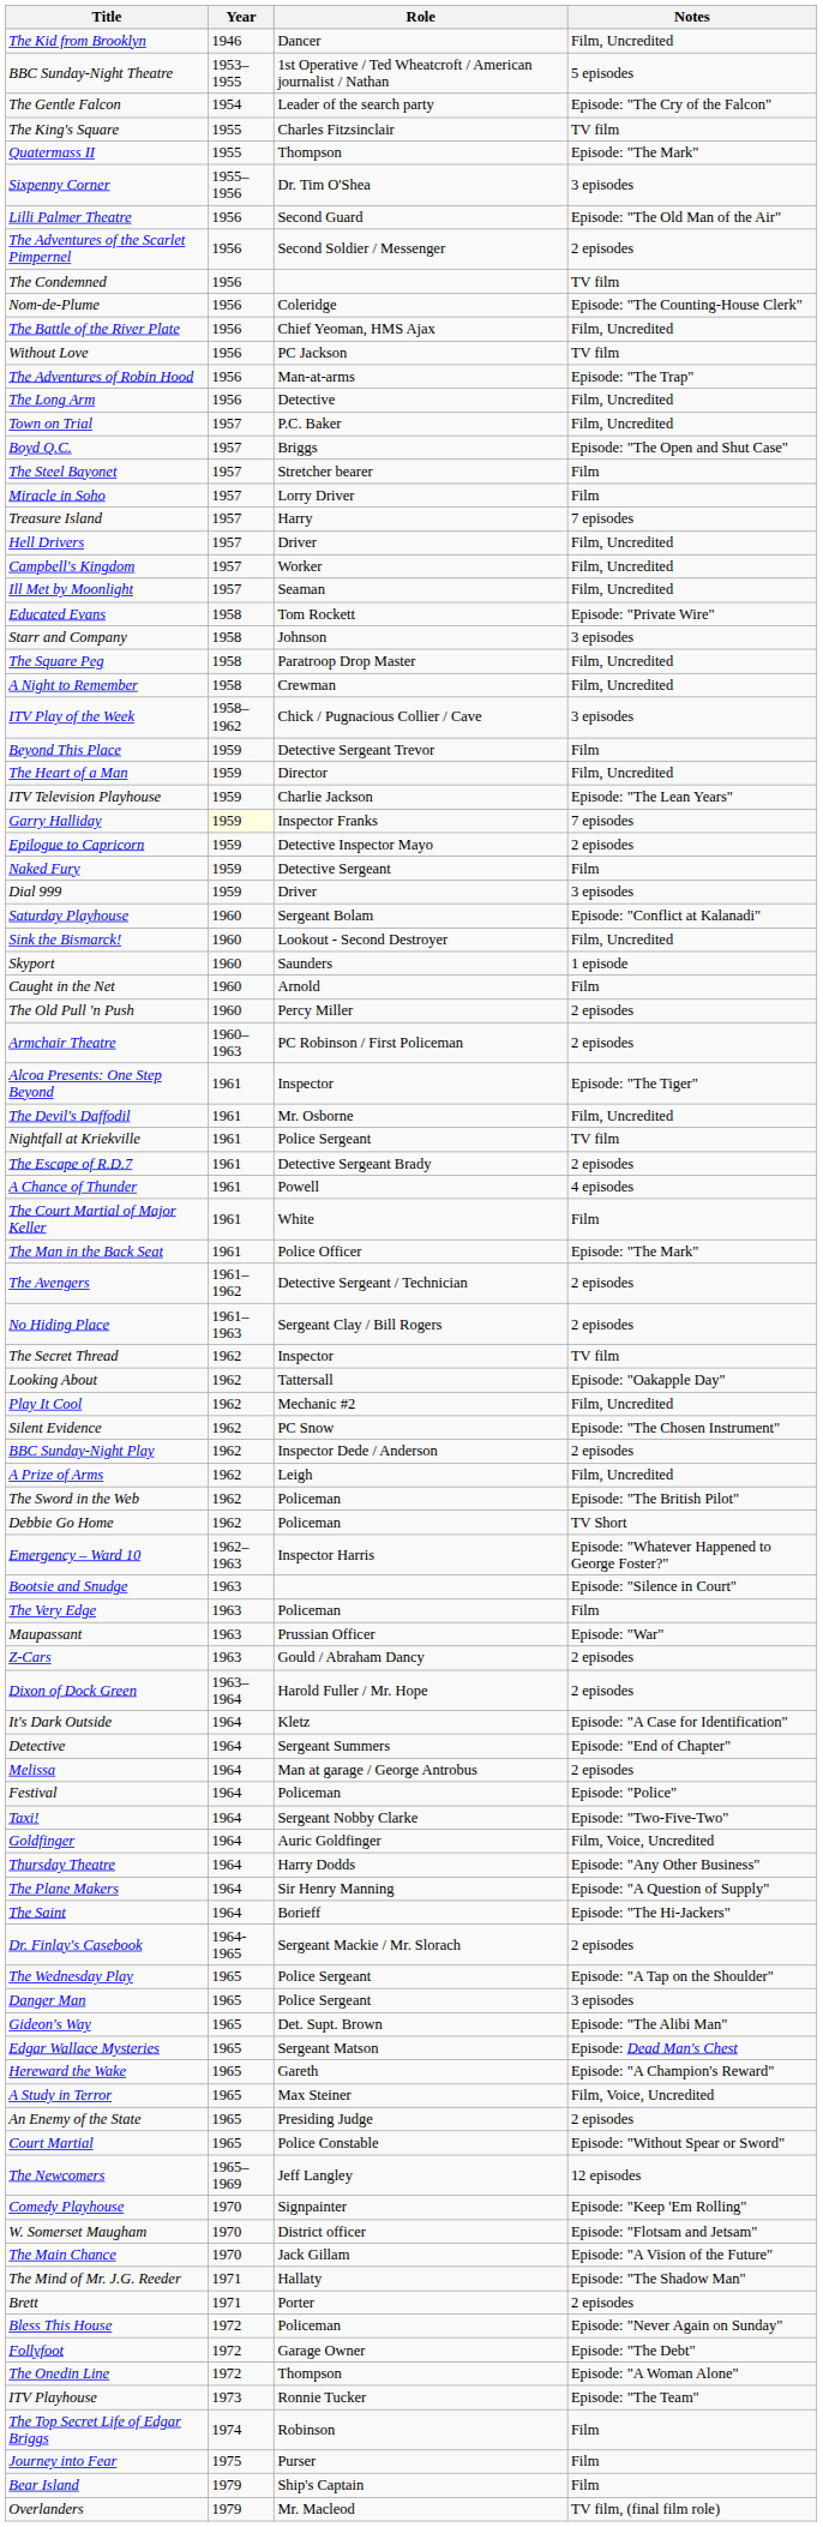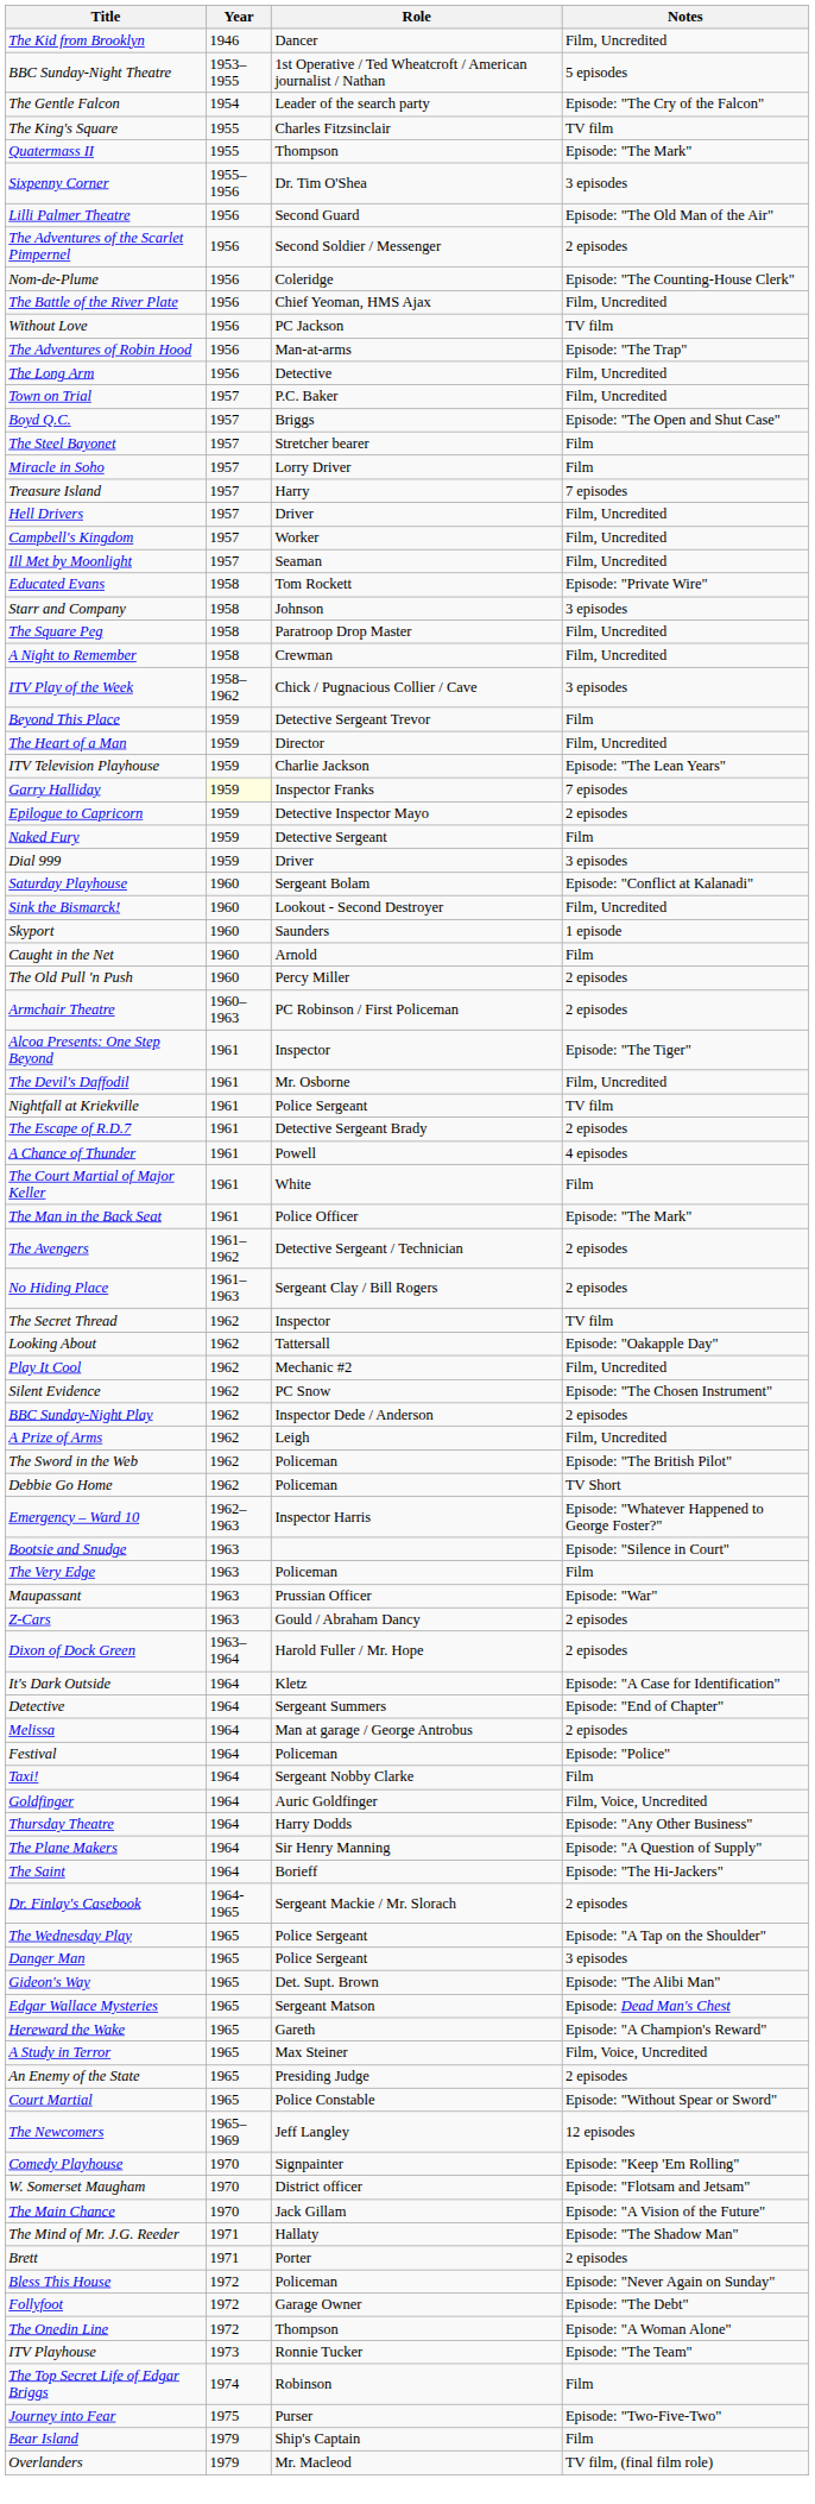 <table class="wikitable">
 <tr style="background:#ccc; text-align:center;">
 <th>Title</th>
 <th>Year</th>
 <th>Role</th>
 <th>Notes</th>
 </tr>
 <tr>
 <td><em><a href='#'>The Kid from Brooklyn</a></em></td>
 <td>1946</td>
 <td>Dancer</td>
 <td>Film, Uncredited</td>
 </tr>
 <tr>
 <td><em>BBC Sunday-Night Theatre</em></td>
 <td>1953–1955</td>
 <td>1st Operative / Ted Wheatcroft / American journalist / Nathan</td>
 <td>5 episodes</td>
 </tr>
 <tr>
 <td><em>The Gentle Falcon</em></td>
 <td>1954</td>
 <td>Leader of the search party</td>
 <td>Episode: "The Cry of the Falcon"</td>
 </tr>
 <tr>
 <td><em>The King's Square</em></td>
 <td>1955</td>
 <td>Charles Fitzsinclair</td>
 <td>TV film</td>
 </tr>
 <tr>
 <td><em><a href='#'>Quatermass II</a></em></td>
 <td>1955</td>
 <td>Thompson</td>
 <td>Episode: "The Mark"</td>
 </tr>
 <tr>
 <td><em><a href='#'>Sixpenny Corner</a></em></td>
 <td>1955–1956</td>
 <td>Dr. Tim O'Shea</td>
 <td>3 episodes</td>
 </tr>
 <tr>
 <td><em><a href='#'>Lilli Palmer Theatre</a></em></td>
 <td>1956</td>
 <td>Second Guard</td>
 <td>Episode: "The Old Man of the Air"</td>
 </tr>
 <tr>
 <td><em><a href='#'>The Adventures of the Scarlet Pimpernel</a></em></td>
 <td>1956</td>
 <td>Second Soldier / Messenger</td>
 <td>2 episodes</td>
-</tr>
-<tr>
-<td><em>The Condemned</em></td>
-<td>1956</td>
-<td></td>
-<td>TV film</td>
 </tr>
 <tr>
 <td><em>Nom-de-Plume</em></td>
 <td>1956</td>
 <td>Coleridge</td>
 <td>Episode: "The Counting-House Clerk"</td>
 </tr>
 <tr>
 <td><em><a href='#'>The Battle of the River Plate</a></em></td>
 <td>1956</td>
 <td>Chief Yeoman, HMS Ajax</td>
 <td>Film, Uncredited</td>
 </tr>
 <tr>
 <td><em>Without Love</em></td>
 <td>1956</td>
 <td>PC Jackson</td>
 <td>TV film</td>
 </tr>
 <tr>
 <td><em><a href='#'>The Adventures of Robin Hood</a></em></td>
 <td>1956</td>
 <td>Man-at-arms</td>
 <td>Episode: "The Trap"</td>
 </tr>
 <tr>
 <td><em><a href='#'>The Long Arm</a></em></td>
 <td>1956</td>
 <td>Detective</td>
 <td>Film, Uncredited</td>
 </tr>
 <tr>
 <td><em><a href='#'>Town on Trial</a></em></td>
 <td>1957</td>
 <td>P.C. Baker</td>
 <td>Film, Uncredited</td>
 </tr>
 <tr>
 <td><em><a href='#'>Boyd Q.C.</a></em></td>
 <td>1957</td>
 <td>Briggs</td>
 <td>Episode: "The Open and Shut Case"</td>
 </tr>
 <tr>
 <td><em><a href='#'>The Steel Bayonet</a></em></td>
 <td>1957</td>
 <td>Stretcher bearer</td>
 <td>Film</td>
 </tr>
 <tr>
 <td><em><a href='#'>Miracle in Soho</a></em></td>
 <td>1957</td>
 <td>Lorry Driver</td>
 <td>Film</td>
 </tr>
 <tr>
 <td><em>Treasure Island</em></td>
 <td>1957</td>
 <td>Harry</td>
 <td>7 episodes</td>
 </tr>
 <tr>
 <td><em><a href='#'>Hell Drivers</a></em></td>
 <td>1957</td>
 <td>Driver</td>
 <td>Film, Uncredited</td>
 </tr>
 <tr>
 <td><em><a href='#'>Campbell's Kingdom</a></em></td>
 <td>1957</td>
 <td>Worker</td>
 <td>Film, Uncredited</td>
 </tr>
 <tr>
 <td><em><a href='#'>Ill Met by Moonlight</a></em></td>
 <td>1957</td>
 <td>Seaman</td>
 <td>Film, Uncredited</td>
 </tr>
 <tr>
 <td><em><a href='#'>Educated Evans</a></em></td>
 <td>1958</td>
 <td>Tom Rockett</td>
 <td>Episode: "Private Wire"</td>
 </tr>
 <tr>
 <td><em>Starr and Company</em></td>
 <td>1958</td>
 <td>Johnson</td>
 <td>3 episodes</td>
 </tr>
 <tr>
 <td><em><a href='#'>The Square Peg</a></em></td>
 <td>1958</td>
 <td>Paratroop Drop Master</td>
 <td>Film, Uncredited</td>
 </tr>
 <tr>
 <td><em><a href='#'>A Night to Remember</a></em></td>
 <td>1958</td>
 <td>Crewman</td>
 <td>Film, Uncredited</td>
 </tr>
 <tr>
 <td><em><a href='#'>ITV Play of the Week</a></em></td>
 <td>1958–1962</td>
 <td>Chick / Pugnacious Collier / Cave</td>
 <td>3 episodes</td>
 </tr>
 <tr>
 <td><em><a href='#'>Beyond This Place</a></em></td>
 <td>1959</td>
 <td>Detective Sergeant Trevor</td>
 <td>Film</td>
 </tr>
 <tr>
 <td><em><a href='#'>The Heart of a Man</a></em></td>
 <td>1959</td>
 <td>Director</td>
 <td>Film, Uncredited</td>
 </tr>
 <tr>
 <td><em>ITV Television Playhouse</em></td>
 <td>1959</td>
 <td>Charlie Jackson</td>
 <td>Episode: "The Lean Years"</td>
 </tr>
 <tr>
 <td><em><a href='#'>Garry Halliday</a></em></td>
 <td style="background: lightyellow;">1959</td>
 <td>Inspector Franks</td>
 <td>7 episodes</td>
 </tr>
 <tr>
 <td><em><a href='#'>Epilogue to Capricorn</a></em></td>
 <td>1959</td>
 <td>Detective Inspector Mayo</td>
 <td>2 episodes</td>
 </tr>
 <tr>
 <td><em><a href='#'>Naked Fury</a></em></td>
 <td>1959</td>
 <td>Detective Sergeant</td>
 <td>Film</td>
 </tr>
 <tr>
 <td><em>Dial 999</em></td>
 <td>1959</td>
 <td>Driver</td>
 <td>3 episodes</td>
 </tr>
 <tr>
 <td><em><a href='#'>Saturday Playhouse</a></em></td>
 <td>1960</td>
 <td>Sergeant Bolam</td>
 <td>Episode: "Conflict at Kalanadi"</td>
 </tr>
 <tr>
 <td><em><a href='#'>Sink the Bismarck!</a></em></td>
 <td>1960</td>
 <td>Lookout - Second Destroyer</td>
 <td>Film, Uncredited</td>
 </tr>
 <tr>
 <td><em>Skyport</em></td>
 <td>1960</td>
 <td>Saunders</td>
 <td>1 episode</td>
 </tr>
 <tr>
 <td><em>Caught in the Net</em></td>
 <td>1960</td>
 <td>Arnold</td>
 <td>Film</td>
 </tr>
 <tr>
 <td><em>The Old Pull 'n Push</em></td>
 <td>1960</td>
 <td>Percy Miller</td>
 <td>2 episodes</td>
 </tr>
 <tr>
 <td><em><a href='#'>Armchair Theatre</a></em></td>
 <td>1960–1963</td>
 <td>PC Robinson / First Policeman</td>
 <td>2 episodes</td>
 </tr>
 <tr>
 <td><em><a href='#'>Alcoa Presents: One Step Beyond</a></em></td>
 <td>1961</td>
 <td>Inspector</td>
 <td>Episode: "The Tiger"</td>
 </tr>
 <tr>
 <td><em><a href='#'>The Devil's Daffodil</a></em></td>
 <td>1961</td>
 <td>Mr. Osborne</td>
 <td>Film, Uncredited</td>
 </tr>
 <tr>
 <td><em>Nightfall at Kriekville</em></td>
 <td>1961</td>
 <td>Police Sergeant</td>
 <td>TV film</td>
 </tr>
 <tr>
 <td><em><a href='#'>The Escape of R.D.7</a></em></td>
 <td>1961</td>
 <td>Detective Sergeant Brady</td>
 <td>2 episodes</td>
 </tr>
 <tr>
 <td><em><a href='#'>A Chance of Thunder</a></em></td>
 <td>1961</td>
 <td>Powell</td>
 <td>4 episodes</td>
 </tr>
 <tr>
 <td><em><a href='#'>The Court Martial of Major Keller</a></em></td>
 <td>1961</td>
 <td>White</td>
 <td>Film</td>
 </tr>
 <tr>
 <td><em><a href='#'>The Man in the Back Seat</a></em></td>
 <td>1961</td>
 <td>Police Officer</td>
 <td>Episode: "The Mark"</td>
 </tr>
 <tr>
 <td><em><a href='#'>The Avengers</a></em></td>
 <td>1961–1962</td>
 <td>Detective Sergeant / Technician</td>
 <td>2 episodes</td>
 </tr>
 <tr>
 <td><em><a href='#'>No Hiding Place</a></em></td>
 <td>1961–1963</td>
 <td>Sergeant Clay / Bill Rogers</td>
 <td>2 episodes</td>
 </tr>
 <tr>
 <td><em>The Secret Thread</em></td>
 <td>1962</td>
 <td>Inspector</td>
 <td>TV film</td>
 </tr>
 <tr>
 <td><em>Looking About</em></td>
 <td>1962</td>
 <td>Tattersall</td>
 <td>Episode: "Oakapple Day"</td>
 </tr>
 <tr>
 <td><em><a href='#'>Play It Cool</a></em></td>
 <td>1962</td>
 <td>Mechanic #2</td>
 <td>Film, Uncredited</td>
 </tr>
 <tr>
 <td><em>Silent Evidence</em></td>
 <td>1962</td>
 <td>PC Snow</td>
 <td>Episode: "The Chosen Instrument"</td>
 </tr>
 <tr>
 <td><em><a href='#'>BBC Sunday-Night Play</a></em></td>
 <td>1962</td>
 <td>Inspector Dede / Anderson</td>
 <td>2 episodes</td>
 </tr>
 <tr>
 <td><em><a href='#'>A Prize of Arms</a></em></td>
 <td>1962</td>
 <td>Leigh</td>
 <td>Film, Uncredited</td>
 </tr>
 <tr>
 <td><em>The Sword in the Web</em></td>
 <td>1962</td>
 <td>Policeman</td>
 <td>Episode: "The British Pilot"</td>
 </tr>
 <tr>
 <td><em>Debbie Go Home</em></td>
 <td>1962</td>
 <td>Policeman</td>
 <td>TV Short</td>
 </tr>
 <tr>
 <td><em><a href='#'>Emergency – Ward 10</a></em></td>
 <td>1962–1963</td>
 <td>Inspector Harris</td>
 <td>Episode: "Whatever Happened to George Foster?"</td>
 </tr>
 <tr>
 <td><em><a href='#'>Bootsie and Snudge</a></em></td>
 <td>1963</td>
 <td></td>
 <td>Episode: "Silence in Court"</td>
 </tr>
 <tr>
 <td><em><a href='#'>The Very Edge</a></em></td>
 <td>1963</td>
 <td>Policeman</td>
 <td>Film</td>
 </tr>
 <tr>
 <td><em>Maupassant</em></td>
 <td>1963</td>
 <td>Prussian Officer</td>
 <td>Episode: "War"</td>
 </tr>
 <tr>
 <td><em><a href='#'>Z-Cars</a></em></td>
 <td>1963</td>
 <td>Gould / Abraham Dancy</td>
 <td>2 episodes</td>
 </tr>
 <tr>
 <td><em><a href='#'>Dixon of Dock Green</a></em></td>
 <td>1963–1964</td>
 <td>Harold Fuller / Mr. Hope</td>
 <td>2 episodes</td>
 </tr>
 <tr>
 <td><em>It's Dark Outside</em></td>
 <td>1964</td>
 <td>Kletz</td>
 <td>Episode: "A Case for Identification"</td>
 </tr>
 <tr>
 <td><em>Detective</em></td>
 <td>1964</td>
 <td>Sergeant Summers</td>
 <td>Episode: "End of Chapter"</td>
 </tr>
 <tr>
 <td><em><a href='#'>Melissa</a></em></td>
 <td>1964</td>
 <td>Man at garage / George Antrobus</td>
 <td>2 episodes</td>
 </tr>
 <tr>
 <td><em>Festival</em></td>
 <td>1964</td>
 <td>Policeman</td>
 <td>Episode: "Police"</td>
 </tr>
 <tr>
 <td><em><a href='#'>Taxi!</a></em></td>
 <td>1964</td>
 <td>Sergeant Nobby Clarke</td>
-<td>Episode: "Two-Five-Two"</td>
+<td>Film</td>
 </tr>
 <tr>
 <td><em><a href='#'>Goldfinger</a></em></td>
 <td>1964</td>
 <td>Auric Goldfinger</td>
 <td>Film, Voice, Uncredited</td>
 </tr>
 <tr>
 <td><em><a href='#'>Thursday Theatre</a></em></td>
 <td>1964</td>
 <td>Harry Dodds</td>
 <td>Episode: "Any Other Business"</td>
 </tr>
 <tr>
 <td><em><a href='#'>The Plane Makers</a></em></td>
 <td>1964</td>
 <td>Sir Henry Manning</td>
 <td>Episode: "A Question of Supply"</td>
 </tr>
 <tr>
 <td><em><a href='#'>The Saint</a></em></td>
 <td>1964</td>
 <td>Borieff</td>
 <td>Episode: "The Hi-Jackers"</td>
 </tr>
 <tr>
 <td><em><a href='#'>Dr. Finlay's Casebook</a></em></td>
 <td>1964-1965</td>
 <td>Sergeant Mackie / Mr. Slorach</td>
 <td>2 episodes</td>
 </tr>
 <tr>
 <td><em><a href='#'>The Wednesday Play</a></em></td>
 <td>1965</td>
 <td>Police Sergeant</td>
 <td>Episode: "A Tap on the Shoulder"</td>
 </tr>
 <tr>
 <td><em><a href='#'>Danger Man</a></em></td>
 <td>1965</td>
 <td>Police Sergeant</td>
 <td>3 episodes</td>
 </tr>
 <tr>
 <td><em><a href='#'>Gideon's Way</a></em></td>
 <td>1965</td>
 <td>Det. Supt. Brown</td>
 <td>Episode: "The Alibi Man"</td>
 </tr>
 <tr>
 <td><em><a href='#'>Edgar Wallace Mysteries</a></em></td>
 <td>1965</td>
 <td>Sergeant Matson</td>
 <td>Episode: <em><a href='#'>Dead Man's Chest</a></em></td>
 </tr>
 <tr>
 <td><em><a href='#'>Hereward the Wake</a></em></td>
 <td>1965</td>
 <td>Gareth</td>
 <td>Episode: "A Champion's Reward"</td>
 </tr>
 <tr>
 <td><em><a href='#'>A Study in Terror</a></em></td>
 <td>1965</td>
 <td>Max Steiner</td>
 <td>Film, Voice, Uncredited</td>
 </tr>
 <tr>
 <td><em>An Enemy of the State</em></td>
 <td>1965</td>
 <td>Presiding Judge</td>
 <td>2 episodes</td>
 </tr>
 <tr>
 <td><em><a href='#'>Court Martial</a></em></td>
 <td>1965</td>
 <td>Police Constable</td>
 <td>Episode: "Without Spear or Sword"</td>
 </tr>
 <tr>
 <td><em><a href='#'>The Newcomers</a></em></td>
 <td>1965–1969</td>
 <td>Jeff Langley</td>
 <td>12 episodes</td>
 </tr>
 <tr>
 <td><em><a href='#'>Comedy Playhouse</a></em></td>
 <td>1970</td>
 <td>Signpainter</td>
 <td>Episode: "Keep 'Em Rolling"</td>
 </tr>
 <tr>
 <td><em>W. Somerset Maugham</em></td>
 <td>1970</td>
 <td>District officer</td>
 <td>Episode: "Flotsam and Jetsam"</td>
 </tr>
 <tr>
 <td><em><a href='#'>The Main Chance</a></em></td>
 <td>1970</td>
 <td>Jack Gillam</td>
 <td>Episode: "A Vision of the Future"</td>
 </tr>
 <tr>
 <td><em>The Mind of Mr. J.G. Reeder</em></td>
 <td>1971</td>
 <td>Hallaty</td>
 <td>Episode: "The Shadow Man"</td>
 </tr>
 <tr>
 <td><em>Brett</em></td>
 <td>1971</td>
 <td>Porter</td>
 <td>2 episodes</td>
 </tr>
 <tr>
 <td><em><a href='#'>Bless This House</a></em></td>
 <td>1972</td>
 <td>Policeman</td>
 <td>Episode: "Never Again on Sunday"</td>
 </tr>
 <tr>
 <td><em><a href='#'>Follyfoot</a></em></td>
 <td>1972</td>
 <td>Garage Owner</td>
 <td>Episode: "The Debt"</td>
 </tr>
 <tr>
 <td><em><a href='#'>The Onedin Line</a></em></td>
 <td>1972</td>
 <td>Thompson</td>
 <td>Episode: "A Woman Alone"</td>
 </tr>
 <tr>
 <td><em>ITV Playhouse</em></td>
 <td>1973</td>
 <td>Ronnie Tucker</td>
 <td>Episode: "The Team"</td>
 </tr>
 <tr>
 <td><em><a href='#'>The Top Secret Life of Edgar Briggs</a></em></td>
 <td>1974</td>
 <td>Robinson</td>
 <td>Film</td>
 </tr>
 <tr>
 <td><em><a href='#'>Journey into Fear</a></em></td>
 <td>1975</td>
 <td>Purser</td>
-<td>Film</td>
+<td>Episode: "Two-Five-Two"</td>
 </tr>
 <tr>
 <td><em><a href='#'>Bear Island</a></em></td>
 <td>1979</td>
 <td>Ship's Captain</td>
 <td>Film</td>
 </tr>
 <tr>
 <td><em>Overlanders</em></td>
 <td>1979</td>
 <td>Mr. Macleod</td>
 <td>TV film, (final film role)</td>
 </tr>
 </table>
